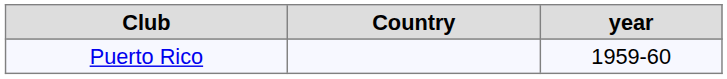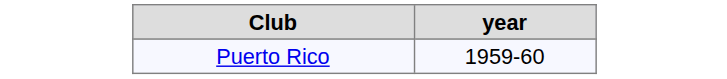 <table align="center" bgcolor="#f7f8ff" cellpadding="3" cellspacing="0" border="1" style="font-size: 95%; border: gray solid 1px; border-collapse: collapse;">
 <tr align=center bgcolor=#DDDDDD style="color:black;">
 <th width="190">Club</th>
-<th width="170">Country</th>
 <th width="120">year</th>
 </tr>
 <tr align=center>
 <td><a href='#'>Puerto Rico</a></td>
-<td></td>
 <td>1959-60</td>
 </tr>
 </table>
